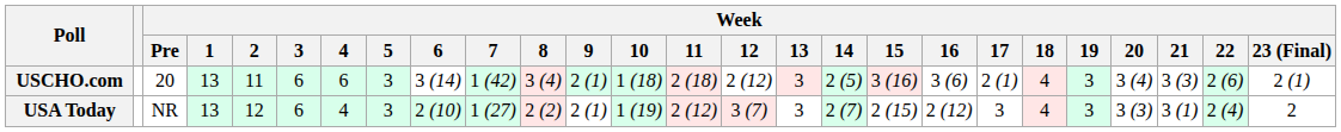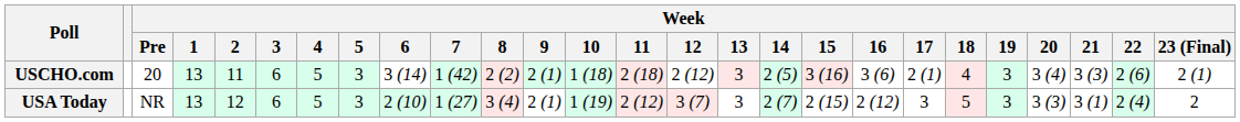 <table class="wikitable" style="white-space:nowrap;">
 <tr>
 <th scope="col" width="100" rowspan="2">Poll</th>
 <th rowspan="2"></th>
 <th colspan="25">Week</th>
 </tr>
 <tr>
 <th scope="col" width="30">Pre</th>
 <th scope="col" width="30">1</th>
 <th scope="col" width="30">2</th>
 <th scope="col" width="30">3</th>
 <th scope="col" width="30">4</th>
 <th scope="col" width="30">5</th>
 <th scope="col" width="30">6</th>
 <th scope="col" width="30">7</th>
 <th scope="col" width="30">8</th>
 <th scope="col" width="30">9</th>
 <th scope="col" width="30">10</th>
 <th scope="col" width="30">11</th>
 <th scope="col" width="30">12</th>
 <th scope="col" width="30">13</th>
 <th scope="col" width="30">14</th>
 <th scope="col" width="30">15</th>
 <th scope="col" width="30">16</th>
 <th scope="col" width="30">17</th>
 <th scope="col" width="30">18</th>
 <th scope="col" width="30">19</th>
 <th scope="col" width="30">20</th>
 <th scope="col" width="30">21</th>
 <th scope="col" width="30">22</th>
 <th scope="col" width="30">23 (Final)</th>
 </tr>
 <tr style="text-align:center;">
 <th>USCHO.com</th>
 <td bgcolor=FFFFFF></td>
 <td bgcolor=FFFFFF>20</td>
 <td bgcolor=D8FFEB>13</td>
 <td bgcolor=D8FFEB>11</td>
 <td bgcolor=D8FFEB>6</td>
-<td bgcolor=D8FFEB>6</td>
+<td bgcolor=D8FFEB>5</td>
 <td bgcolor=D8FFEB>3</td>
 <td bgcolor=FFFFFF>3 <em>(14)</em></td>
 <td bgcolor=D8FFEB>1 <em>(42)</em></td>
-<td bgcolor=FFE6E6>3 <em>(4)</em></td>
+<td bgcolor=FFE6E6>2 <em>(2)</em></td>
 <td bgcolor=D8FFEB>2 <em>(1)</em></td>
 <td bgcolor=D8FFEB>1 <em>(18)</em></td>
 <td bgcolor=FFE6E6>2 <em>(18)</em></td>
 <td bgcolor=FFFFFF>2 <em>(12)</em></td>
 <td bgcolor=FFE6E6>3</td>
 <td bgcolor=D8FFEB>2 <em>(5)</em></td>
 <td bgcolor=FFE6E6>3 <em>(16)</em></td>
 <td bgcolor=FFFFFF>3 <em>(6)</em></td>
 <td bgcolor=FFFFFF>2 <em>(1)</em></td>
 <td bgcolor=FFE6E6>4</td>
 <td bgcolor=D8FFEB>3</td>
 <td bgcolor=FFFFFF>3 <em>(4)</em></td>
 <td bgcolor=FFFFFF>3 <em>(3)</em></td>
 <td bgcolor=D8FFEB>2 <em>(6)</em></td>
 <td bgcolor=FFFFFF>2 <em>(1)</em></td>
 </tr>
 <tr style="text-align:center;">
 <th>USA Today</th>
 <td bgcolor=FFFFFF></td>
 <td bgcolor=FFFFFF>NR</td>
 <td bgcolor=D8FFEB>13</td>
 <td bgcolor=D8FFEB>12</td>
 <td bgcolor=D8FFEB>6</td>
-<td bgcolor=D8FFEB>4</td>
+<td bgcolor=D8FFEB>5</td>
 <td bgcolor=D8FFEB>3</td>
 <td bgcolor=D8FFEB>2 <em>(10)</em></td>
 <td bgcolor=D8FFEB>1 <em>(27)</em></td>
-<td bgcolor=FFE6E6>2 <em>(2)</em></td>
+<td bgcolor=FFE6E6>3 <em>(4)</em></td>
 <td bgcolor=FFFFFF>2 <em>(1)</em></td>
 <td bgcolor=D8FFEB>1 <em>(19)</em></td>
 <td bgcolor=FFE6E6>2 <em>(12)</em></td>
 <td bgcolor=FFE6E6>3 <em>(7)</em></td>
 <td bgcolor=FFFFFF>3</td>
 <td bgcolor=D8FFEB>2 <em>(7)</em></td>
 <td bgcolor=FFFFFF>2 <em>(15)</em></td>
 <td bgcolor=FFFFFF>2 <em>(12)</em></td>
 <td bgcolor=FFFFFF>3</td>
-<td bgcolor=FFE6E6>4</td>
+<td bgcolor=FFE6E6>5</td>
 <td bgcolor=D8FFEB>3</td>
 <td bgcolor=FFFFFF>3 <em>(3)</em></td>
 <td bgcolor=FFFFFF>3 <em>(1)</em></td>
 <td bgcolor=D8FFEB>2 <em>(4)</em></td>
 <td bgcolor=FFFFFF>2</td>
 </tr>
 </table>
